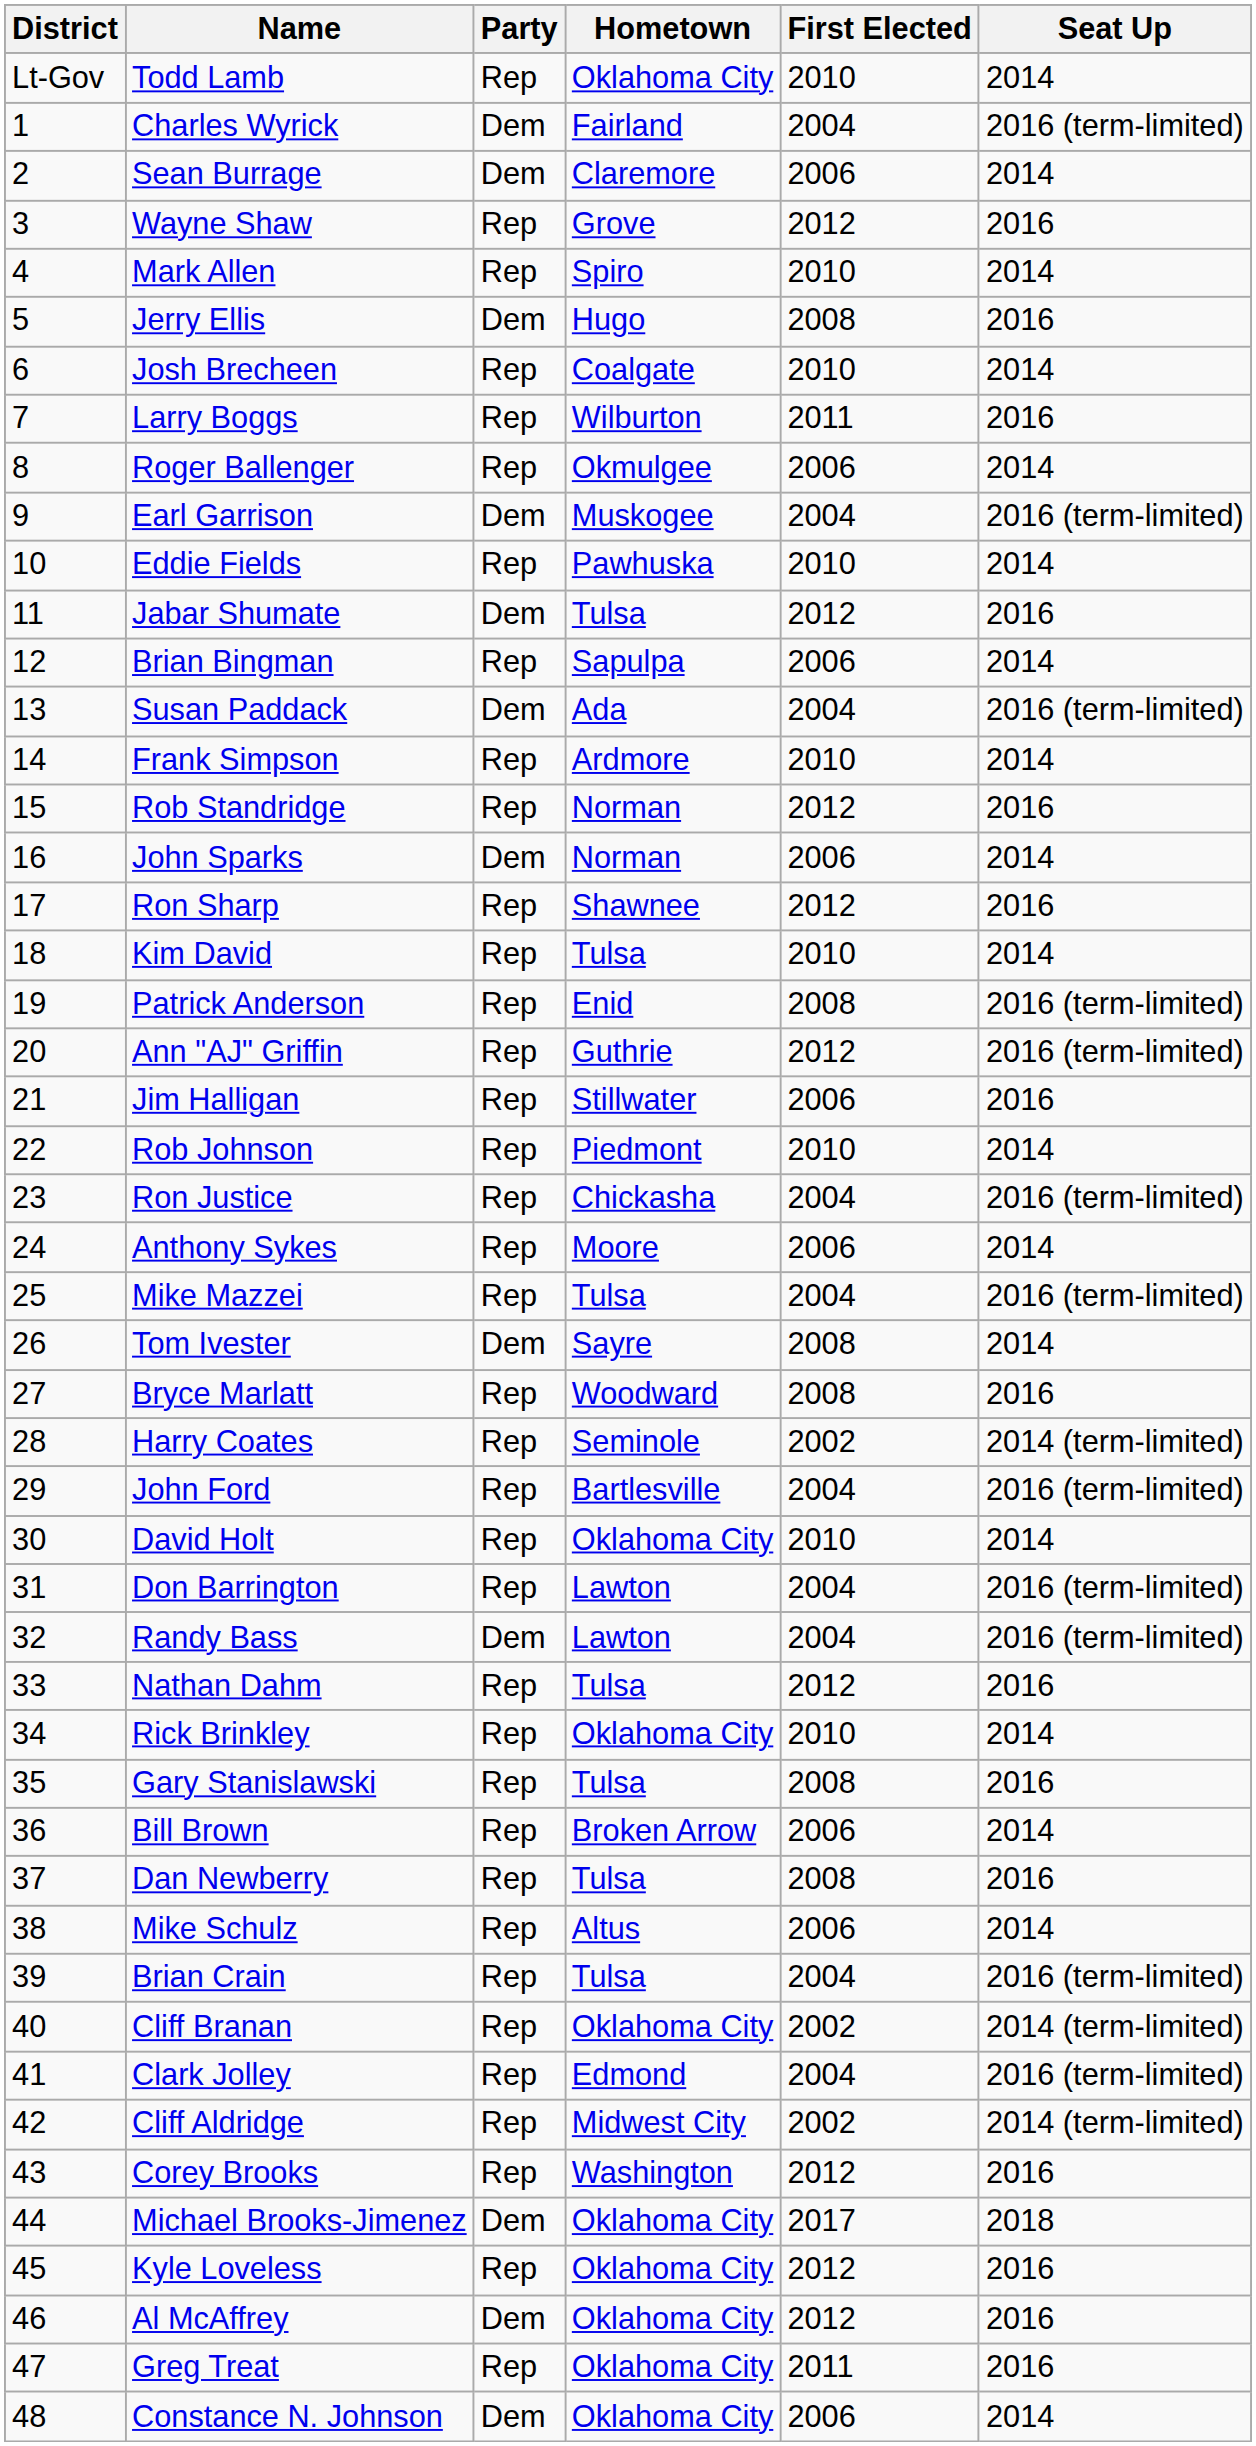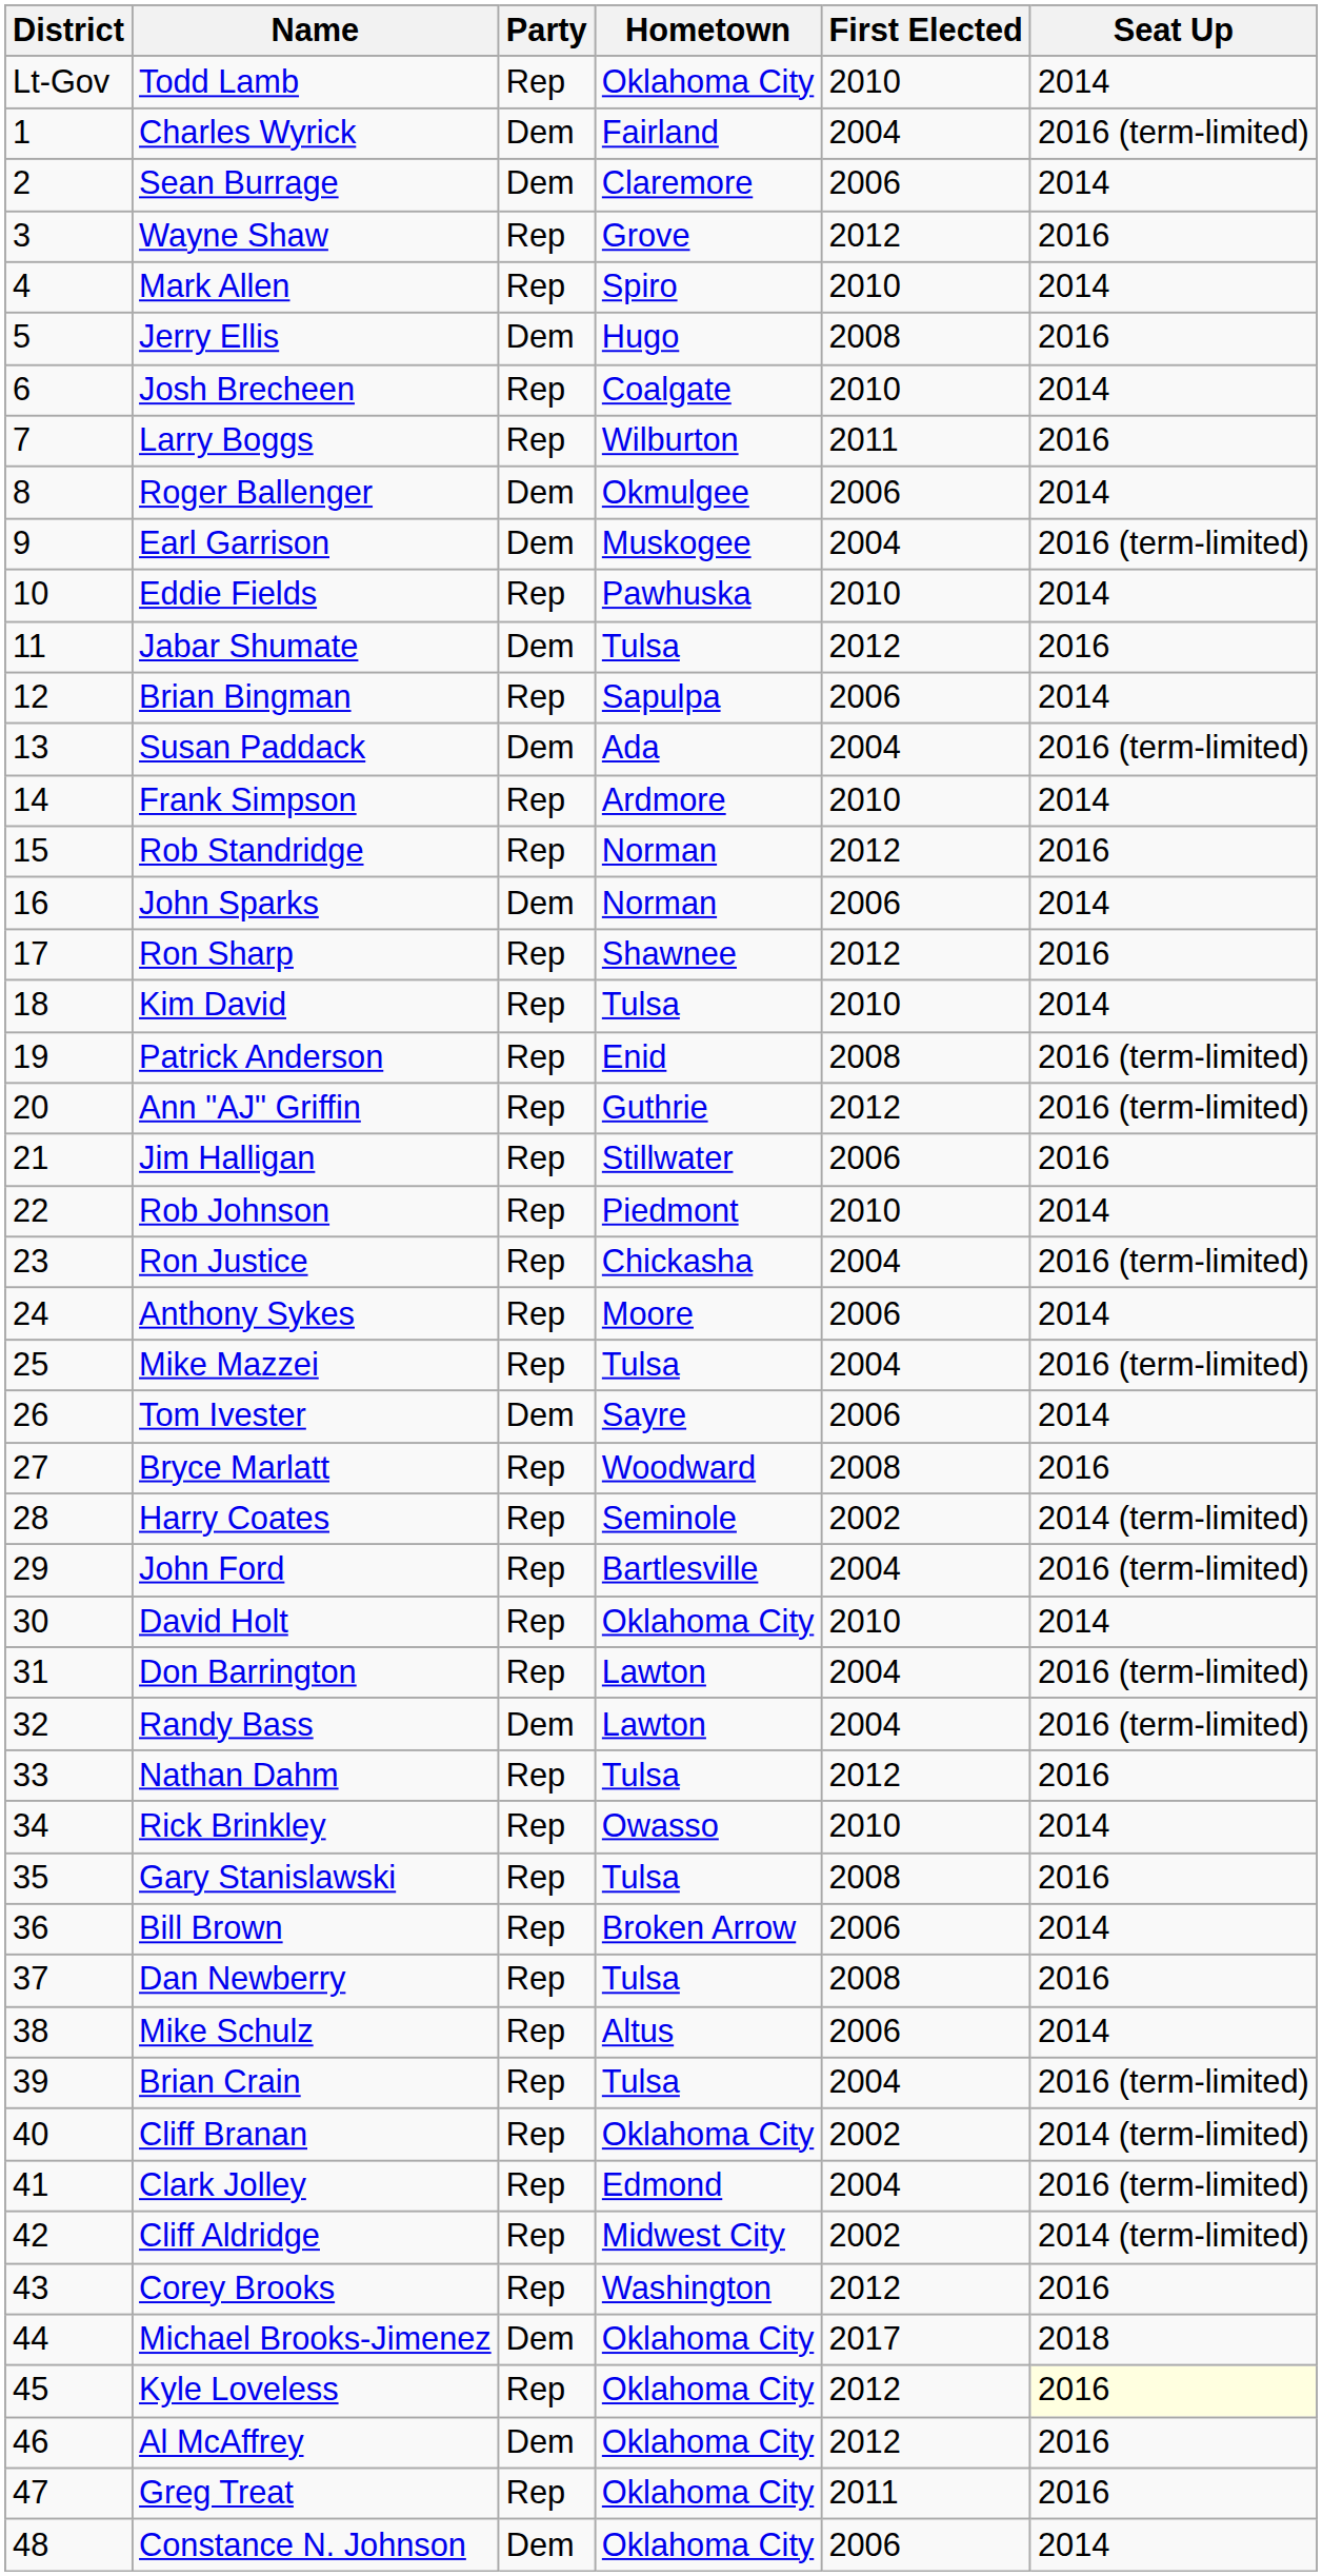 <table class="wikitable sortable">
 <tr>
 <th>District</th>
 <th>Name</th>
 <th>Party</th>
 <th>Hometown</th>
 <th>First Elected</th>
 <th>Seat Up</th>
 </tr>
 <tr>
 <td>Lt-Gov</td>
 <td><a href='#'>Todd Lamb</a></td>
 <td>Rep</td>
 <td><a href='#'>Oklahoma City</a></td>
 <td>2010</td>
 <td>2014</td>
 </tr>
 <tr>
 <td>1</td>
 <td><a href='#'>Charles Wyrick</a></td>
 <td>Dem</td>
 <td><a href='#'>Fairland</a></td>
 <td>2004</td>
 <td>2016 (term-limited)</td>
 </tr>
 <tr>
 <td>2</td>
 <td><a href='#'>Sean Burrage</a></td>
 <td>Dem</td>
 <td><a href='#'>Claremore</a></td>
 <td>2006</td>
 <td>2014</td>
 </tr>
 <tr>
 <td>3</td>
 <td><a href='#'>Wayne Shaw</a></td>
 <td>Rep</td>
 <td><a href='#'>Grove</a></td>
 <td>2012</td>
 <td>2016</td>
 </tr>
 <tr>
 <td>4</td>
 <td><a href='#'>Mark Allen</a></td>
 <td>Rep</td>
 <td><a href='#'>Spiro</a></td>
 <td>2010</td>
 <td>2014</td>
 </tr>
 <tr>
 <td>5</td>
 <td><a href='#'>Jerry Ellis</a></td>
 <td>Dem</td>
 <td><a href='#'>Hugo</a></td>
 <td>2008</td>
 <td>2016</td>
 </tr>
 <tr>
 <td>6</td>
 <td><a href='#'>Josh Brecheen</a></td>
 <td>Rep</td>
 <td><a href='#'>Coalgate</a></td>
 <td>2010</td>
 <td>2014</td>
 </tr>
 <tr>
 <td>7</td>
 <td><a href='#'>Larry Boggs</a></td>
 <td>Rep</td>
 <td><a href='#'>Wilburton</a></td>
 <td>2011</td>
 <td>2016</td>
 </tr>
 <tr>
 <td>8</td>
 <td><a href='#'>Roger Ballenger</a></td>
-<td>Rep</td>
+<td>Dem</td>
 <td><a href='#'>Okmulgee</a></td>
 <td>2006</td>
 <td>2014</td>
 </tr>
 <tr>
 <td>9</td>
 <td><a href='#'>Earl Garrison</a></td>
 <td>Dem</td>
 <td><a href='#'>Muskogee</a></td>
 <td>2004</td>
 <td>2016 (term-limited)</td>
 </tr>
 <tr>
 <td>10</td>
 <td><a href='#'>Eddie Fields</a></td>
 <td>Rep</td>
 <td><a href='#'>Pawhuska</a></td>
 <td>2010</td>
 <td>2014</td>
 </tr>
 <tr>
 <td>11</td>
 <td><a href='#'>Jabar Shumate</a></td>
 <td>Dem</td>
 <td><a href='#'>Tulsa</a></td>
 <td>2012</td>
 <td>2016</td>
 </tr>
 <tr>
 <td>12</td>
 <td><a href='#'>Brian Bingman</a></td>
 <td>Rep</td>
 <td><a href='#'>Sapulpa</a></td>
 <td>2006</td>
 <td>2014</td>
 </tr>
 <tr>
 <td>13</td>
 <td><a href='#'>Susan Paddack</a></td>
 <td>Dem</td>
 <td><a href='#'>Ada</a></td>
 <td>2004</td>
 <td>2016 (term-limited)</td>
 </tr>
 <tr>
 <td>14</td>
 <td><a href='#'>Frank Simpson</a></td>
 <td>Rep</td>
 <td><a href='#'>Ardmore</a></td>
 <td>2010</td>
 <td>2014</td>
 </tr>
 <tr>
 <td>15</td>
 <td><a href='#'>Rob Standridge</a></td>
 <td>Rep</td>
 <td><a href='#'>Norman</a></td>
 <td>2012</td>
 <td>2016</td>
 </tr>
 <tr>
 <td>16</td>
 <td><a href='#'>John Sparks</a></td>
 <td>Dem</td>
 <td><a href='#'>Norman</a></td>
 <td>2006</td>
 <td>2014</td>
 </tr>
 <tr>
 <td>17</td>
 <td><a href='#'>Ron Sharp</a></td>
 <td>Rep</td>
 <td><a href='#'>Shawnee</a></td>
 <td>2012</td>
 <td>2016</td>
 </tr>
 <tr>
 <td>18</td>
 <td><a href='#'>Kim David</a></td>
 <td>Rep</td>
 <td><a href='#'>Tulsa</a></td>
 <td>2010</td>
 <td>2014</td>
 </tr>
 <tr>
 <td>19</td>
 <td><a href='#'>Patrick Anderson</a></td>
 <td>Rep</td>
 <td><a href='#'>Enid</a></td>
 <td>2008</td>
 <td>2016 (term-limited)</td>
 </tr>
 <tr>
 <td>20</td>
 <td><a href='#'>Ann "AJ" Griffin</a></td>
 <td>Rep</td>
 <td><a href='#'>Guthrie</a></td>
 <td>2012</td>
 <td>2016 (term-limited)</td>
 </tr>
 <tr>
 <td>21</td>
 <td><a href='#'>Jim Halligan</a></td>
 <td>Rep</td>
 <td><a href='#'>Stillwater</a></td>
 <td>2006</td>
 <td>2016</td>
 </tr>
 <tr>
 <td>22</td>
 <td><a href='#'>Rob Johnson</a></td>
 <td>Rep</td>
 <td><a href='#'>Piedmont</a></td>
 <td>2010</td>
 <td>2014</td>
 </tr>
 <tr>
 <td>23</td>
 <td><a href='#'>Ron Justice</a></td>
 <td>Rep</td>
 <td><a href='#'>Chickasha</a></td>
 <td>2004</td>
 <td>2016 (term-limited)</td>
 </tr>
 <tr>
 <td>24</td>
 <td><a href='#'>Anthony Sykes</a></td>
 <td>Rep</td>
 <td><a href='#'>Moore</a></td>
 <td>2006</td>
 <td>2014</td>
 </tr>
 <tr>
 <td>25</td>
 <td><a href='#'>Mike Mazzei</a></td>
 <td>Rep</td>
 <td><a href='#'>Tulsa</a></td>
 <td>2004</td>
 <td>2016 (term-limited)</td>
 </tr>
 <tr>
 <td>26</td>
 <td><a href='#'>Tom Ivester</a></td>
 <td>Dem</td>
 <td><a href='#'>Sayre</a></td>
-<td>2008</td>
+<td>2006</td>
 <td>2014</td>
 </tr>
 <tr>
 <td>27</td>
 <td><a href='#'>Bryce Marlatt</a></td>
 <td>Rep</td>
 <td><a href='#'>Woodward</a></td>
 <td>2008</td>
 <td>2016</td>
 </tr>
 <tr>
 <td>28</td>
 <td><a href='#'>Harry Coates</a></td>
 <td>Rep</td>
 <td><a href='#'>Seminole</a></td>
 <td>2002</td>
 <td>2014 (term-limited)</td>
 </tr>
 <tr>
 <td>29</td>
 <td><a href='#'>John Ford</a></td>
 <td>Rep</td>
 <td><a href='#'>Bartlesville</a></td>
 <td>2004</td>
 <td>2016 (term-limited)</td>
 </tr>
 <tr>
 <td>30</td>
 <td><a href='#'>David Holt</a></td>
 <td>Rep</td>
 <td><a href='#'>Oklahoma City</a></td>
 <td>2010</td>
 <td>2014</td>
 </tr>
 <tr>
 <td>31</td>
 <td><a href='#'>Don Barrington</a></td>
 <td>Rep</td>
 <td><a href='#'>Lawton</a></td>
 <td>2004</td>
 <td>2016 (term-limited)</td>
 </tr>
 <tr>
 <td>32</td>
 <td><a href='#'>Randy Bass</a></td>
 <td>Dem</td>
 <td><a href='#'>Lawton</a></td>
 <td>2004</td>
 <td>2016 (term-limited)</td>
 </tr>
 <tr>
 <td>33</td>
 <td><a href='#'>Nathan Dahm</a></td>
 <td>Rep</td>
 <td><a href='#'>Tulsa</a></td>
 <td>2012</td>
 <td>2016</td>
 </tr>
 <tr>
 <td>34</td>
 <td><a href='#'>Rick Brinkley</a></td>
 <td>Rep</td>
-<td><a href='#'>Oklahoma City</a></td>
+<td><a href='#'>Owasso</a></td>
 <td>2010</td>
 <td>2014</td>
 </tr>
 <tr>
 <td>35</td>
 <td><a href='#'>Gary Stanislawski</a></td>
 <td>Rep</td>
 <td><a href='#'>Tulsa</a></td>
 <td>2008</td>
 <td>2016</td>
 </tr>
 <tr>
 <td>36</td>
 <td><a href='#'>Bill Brown</a></td>
 <td>Rep</td>
 <td><a href='#'>Broken Arrow</a></td>
 <td>2006</td>
 <td>2014</td>
 </tr>
 <tr>
 <td>37</td>
 <td><a href='#'>Dan Newberry</a></td>
 <td>Rep</td>
 <td><a href='#'>Tulsa</a></td>
 <td>2008</td>
 <td>2016</td>
 </tr>
 <tr>
 <td>38</td>
 <td><a href='#'>Mike Schulz</a></td>
 <td>Rep</td>
 <td><a href='#'>Altus</a></td>
 <td>2006</td>
 <td>2014</td>
 </tr>
 <tr>
 <td>39</td>
 <td><a href='#'>Brian Crain</a></td>
 <td>Rep</td>
 <td><a href='#'>Tulsa</a></td>
 <td>2004</td>
 <td>2016 (term-limited)</td>
 </tr>
 <tr>
 <td>40</td>
 <td><a href='#'>Cliff Branan</a></td>
 <td>Rep</td>
 <td><a href='#'>Oklahoma City</a></td>
 <td>2002</td>
 <td>2014 (term-limited)</td>
 </tr>
 <tr>
 <td>41</td>
 <td><a href='#'>Clark Jolley</a></td>
 <td>Rep</td>
 <td><a href='#'>Edmond</a></td>
 <td>2004</td>
 <td>2016 (term-limited)</td>
 </tr>
 <tr>
 <td>42</td>
 <td><a href='#'>Cliff Aldridge</a></td>
 <td>Rep</td>
 <td><a href='#'>Midwest City</a></td>
 <td>2002</td>
 <td>2014 (term-limited)</td>
 </tr>
 <tr>
 <td>43</td>
 <td><a href='#'>Corey Brooks</a></td>
 <td>Rep</td>
 <td><a href='#'>Washington</a></td>
 <td>2012</td>
 <td>2016</td>
 </tr>
 <tr>
 <td>44</td>
 <td><a href='#'>Michael Brooks-Jimenez</a></td>
 <td>Dem</td>
 <td><a href='#'>Oklahoma City</a></td>
 <td>2017</td>
 <td>2018</td>
 </tr>
 <tr>
 <td>45</td>
 <td><a href='#'>Kyle Loveless</a></td>
 <td>Rep</td>
 <td><a href='#'>Oklahoma City</a></td>
 <td>2012</td>
-<td>2016</td>
+<td style="background: lightyellow;">2016</td>
 </tr>
 <tr>
 <td>46</td>
 <td><a href='#'>Al McAffrey</a></td>
 <td>Dem</td>
 <td><a href='#'>Oklahoma City</a></td>
 <td>2012</td>
 <td>2016</td>
 </tr>
 <tr>
 <td>47</td>
 <td><a href='#'>Greg Treat</a></td>
 <td>Rep</td>
 <td><a href='#'>Oklahoma City</a></td>
 <td>2011</td>
 <td>2016</td>
 </tr>
 <tr>
 <td>48</td>
 <td><a href='#'>Constance N. Johnson</a></td>
 <td>Dem</td>
 <td><a href='#'>Oklahoma City</a></td>
 <td>2006</td>
 <td>2014</td>
 </tr>
 </table>
